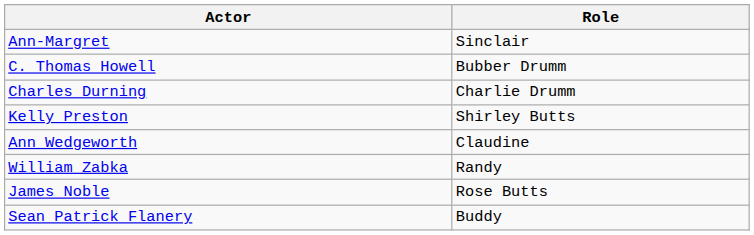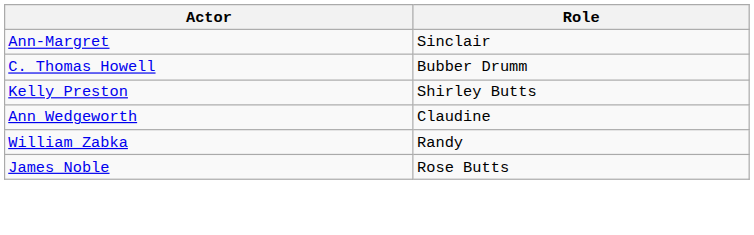 <table class="wikitable" width="50%">
 <tr bgcolor="#CCCCCC">
 <th>Actor</th>
 <th>Role</th>
 </tr>
 <tr>
 <td><a href='#'>Ann-Margret</a></td>
 <td>Sinclair</td>
 </tr>
 <tr>
 <td><a href='#'>C. Thomas Howell</a></td>
 <td>Bubber Drumm</td>
-</tr>
-<tr>
-<td><a href='#'>Charles Durning</a></td>
-<td>Charlie Drumm</td>
 </tr>
 <tr>
 <td><a href='#'>Kelly Preston</a></td>
 <td>Shirley Butts</td>
 </tr>
 <tr>
 <td><a href='#'>Ann Wedgeworth</a></td>
 <td>Claudine</td>
 </tr>
 <tr>
 <td><a href='#'>William Zabka</a></td>
 <td>Randy</td>
 </tr>
 <tr>
 <td><a href='#'>James Noble</a></td>
 <td>Rose Butts</td>
 </tr>
-<tr>
-<td><a href='#'>Sean Patrick Flanery</a></td>
-<td>Buddy</td>
-</tr>
 </table>
